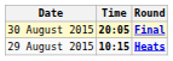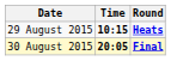 <table class="wikitable">
 <tr>
 <th>Date</th>
 <th>Time</th>
 <th>Round</th>
 </tr>
+<tr>
+<td>29 August 2015</td>
+<td><strong>10:15</strong></td>
+<td><strong><a href='#'>Heats</a></strong></td>
+</tr>
 <tr style=background:lemonchiffon>
 <td>30 August 2015</td>
 <td><strong>20:05</strong></td>
 <td><strong><a href='#'>Final</a></strong></td>
 </tr>
-<tr>
-<td>29 August 2015</td>
-<td><strong>10:15</strong></td>
-<td><strong><a href='#'>Heats</a></strong></td>
-</tr>
 </table>
